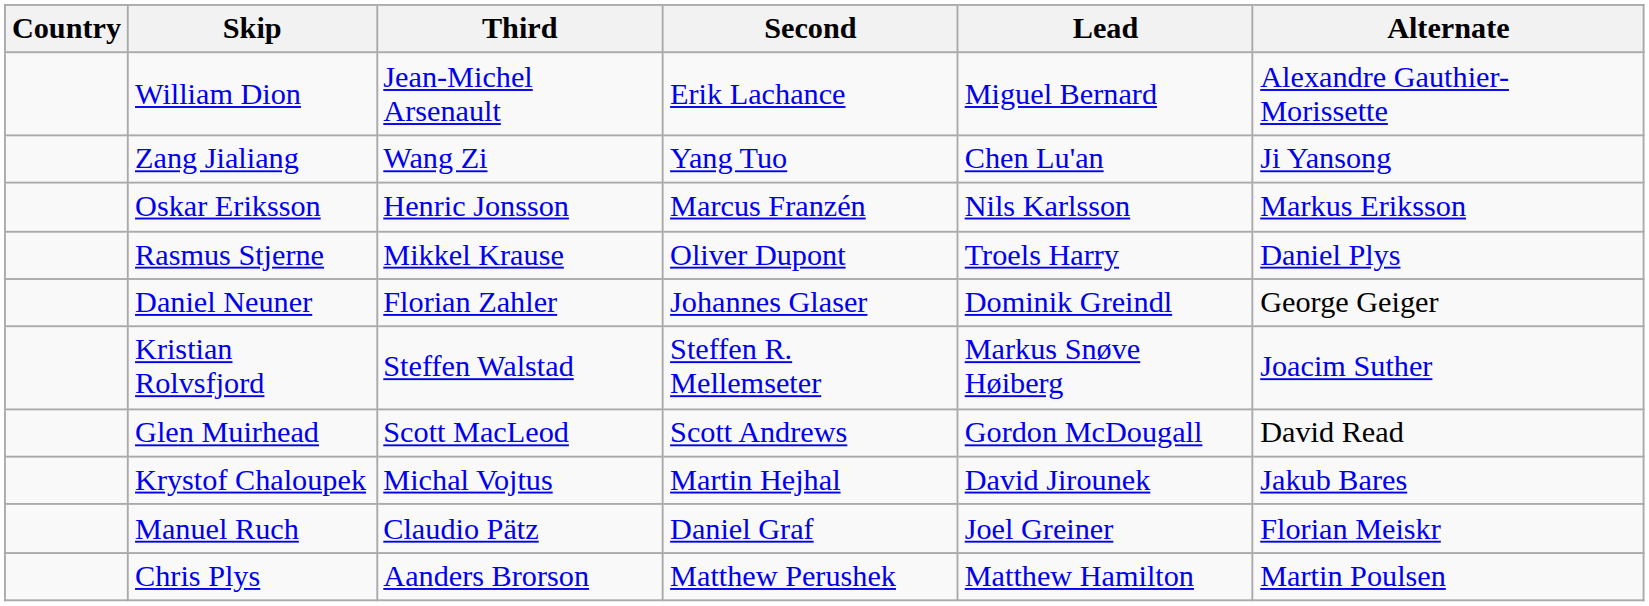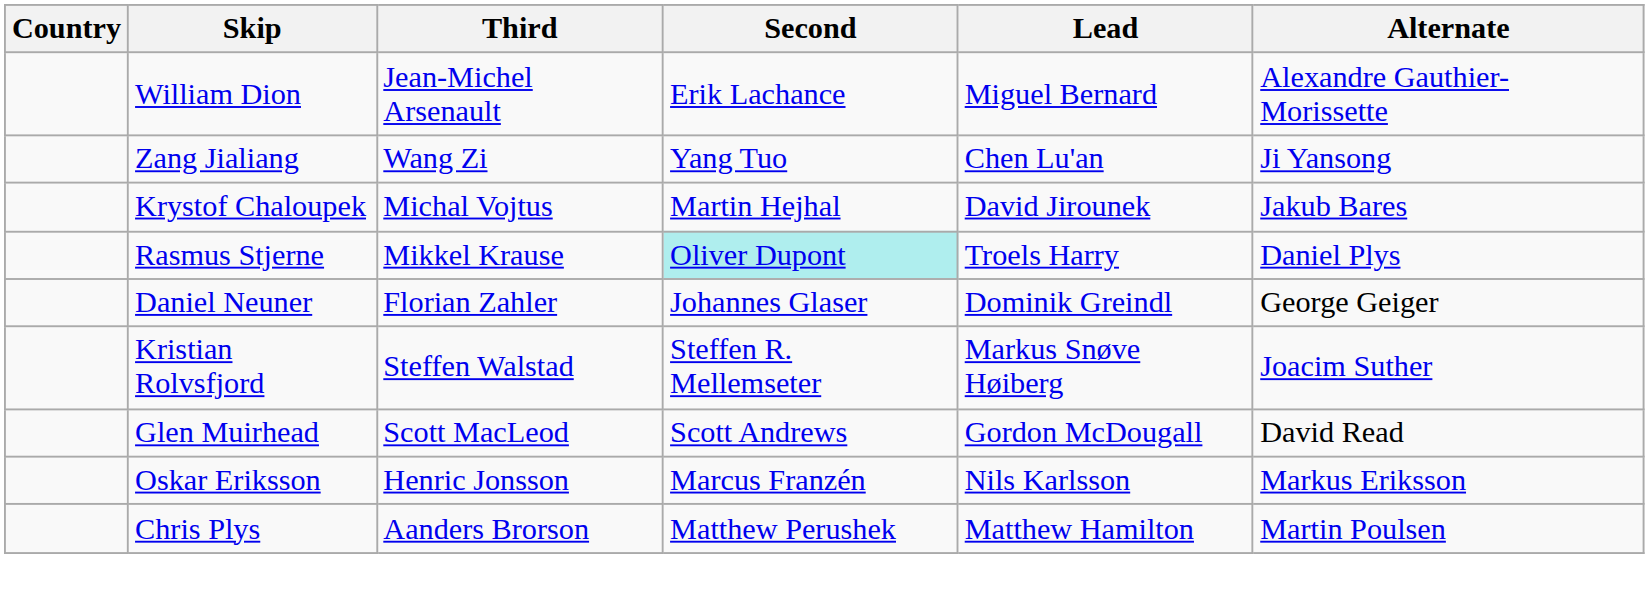 <table class="wikitable">
 <tr>
 <th>Country</th>
 <th>Skip</th>
 <th>Third</th>
 <th>Second</th>
 <th>Lead</th>
 <th>Alternate</th>
 </tr>
 <tr>
 <td></td>
 <td><a href='#'>William Dion</a></td>
 <td><a href='#'>Jean-Michel Arsenault</a></td>
 <td><a href='#'>Erik Lachance</a></td>
 <td><a href='#'>Miguel Bernard</a></td>
 <td><a href='#'>Alexandre Gauthier-Morissette</a></td>
 </tr>
 <tr>
 <td></td>
 <td><a href='#'>Zang Jialiang</a></td>
 <td><a href='#'>Wang Zi</a></td>
 <td><a href='#'>Yang Tuo</a></td>
 <td><a href='#'>Chen Lu'an</a></td>
 <td><a href='#'>Ji Yansong</a></td>
 </tr>
 <tr>
 <td></td>
-<td><a href='#'>Oskar Eriksson</a></td>
-<td><a href='#'>Henric Jonsson</a></td>
-<td><a href='#'>Marcus Franzén</a></td>
-<td><a href='#'>Nils Karlsson</a></td>
-<td><a href='#'>Markus Eriksson</a></td>
+<td><a href='#'>Krystof Chaloupek</a></td>
+<td><a href='#'>Michal Vojtus</a></td>
+<td><a href='#'>Martin Hejhal</a></td>
+<td><a href='#'>David Jirounek</a></td>
+<td><a href='#'>Jakub Bares</a></td>
 </tr>
 <tr>
 <td></td>
 <td><a href='#'>Rasmus Stjerne</a></td>
 <td><a href='#'>Mikkel Krause</a></td>
-<td><a href='#'>Oliver Dupont</a></td>
+<td style="background: paleturquoise;"><a href='#'>Oliver Dupont</a></td>
 <td><a href='#'>Troels Harry</a></td>
 <td><a href='#'>Daniel Plys</a></td>
 </tr>
 <tr>
 <td></td>
 <td><a href='#'>Daniel Neuner</a></td>
 <td><a href='#'>Florian Zahler</a></td>
 <td><a href='#'>Johannes Glaser</a></td>
 <td><a href='#'>Dominik Greindl</a></td>
 <td>George Geiger</td>
 </tr>
 <tr>
 <td></td>
 <td><a href='#'>Kristian Rolvsfjord</a></td>
 <td><a href='#'>Steffen Walstad</a></td>
 <td><a href='#'>Steffen R. Mellemseter</a></td>
 <td><a href='#'>Markus Snøve Høiberg</a></td>
 <td><a href='#'>Joacim Suther</a></td>
 </tr>
 <tr>
 <td></td>
 <td><a href='#'>Glen Muirhead</a></td>
 <td><a href='#'>Scott MacLeod</a></td>
 <td><a href='#'>Scott Andrews</a></td>
 <td><a href='#'>Gordon McDougall</a></td>
 <td>David Read</td>
 </tr>
 <tr>
 <td></td>
-<td><a href='#'>Krystof Chaloupek</a></td>
-<td><a href='#'>Michal Vojtus</a></td>
-<td><a href='#'>Martin Hejhal</a></td>
-<td><a href='#'>David Jirounek</a></td>
-<td><a href='#'>Jakub Bares</a></td>
-</tr>
-<tr>
-<td></td>
-<td><a href='#'>Manuel Ruch</a></td>
-<td><a href='#'>Claudio Pätz</a></td>
-<td><a href='#'>Daniel Graf</a></td>
-<td><a href='#'>Joel Greiner</a></td>
-<td><a href='#'>Florian Meiskr</a></td>
+<td><a href='#'>Oskar Eriksson</a></td>
+<td><a href='#'>Henric Jonsson</a></td>
+<td><a href='#'>Marcus Franzén</a></td>
+<td><a href='#'>Nils Karlsson</a></td>
+<td><a href='#'>Markus Eriksson</a></td>
 </tr>
 <tr>
 <td></td>
 <td><a href='#'>Chris Plys</a></td>
 <td><a href='#'>Aanders Brorson</a></td>
 <td><a href='#'>Matthew Perushek</a></td>
 <td><a href='#'>Matthew Hamilton</a></td>
 <td><a href='#'>Martin Poulsen</a></td>
 </tr>
 </table>
